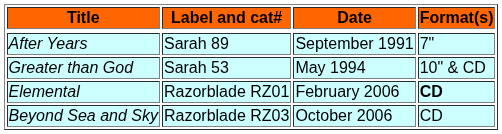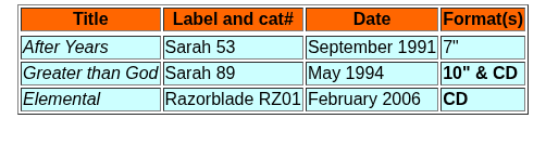 <table border="1" align="center">
 <tr bgcolor=#FF6600>
 <th>Title</th>
 <th>Label and cat#</th>
 <th>Date</th>
 <th>Format(s)</th>
 </tr>
 <tr>
 </tr>
 <tr bgcolor=#CCFFFF>
 <td><em>After Years</em></td>
-<td>Sarah 89</td>
+<td>Sarah 53</td>
 <td>September 1991</td>
 <td>7"</td>
 </tr>
 <tr bgcolor=#CCFFFF>
 <td><em>Greater than God</em></td>
-<td>Sarah 53</td>
+<td>Sarah 89</td>
 <td>May 1994</td>
-<td>10" & CD</td>
+<td><strong>10" & CD</strong></td>
 </tr>
 <tr bgcolor=#CCFFFF>
 <td><em>Elemental</em></td>
 <td>Razorblade RZ01</td>
 <td>February 2006</td>
 <td><strong>CD</strong></td>
 </tr>
-<tr bgcolor=#CCFFFF>
-<td><em>Beyond Sea and Sky</em></td>
-<td>Razorblade RZ03</td>
-<td>October 2006</td>
-<td>CD</td>
-</tr>
 </table>
